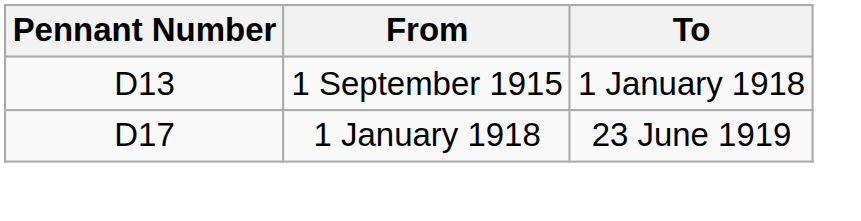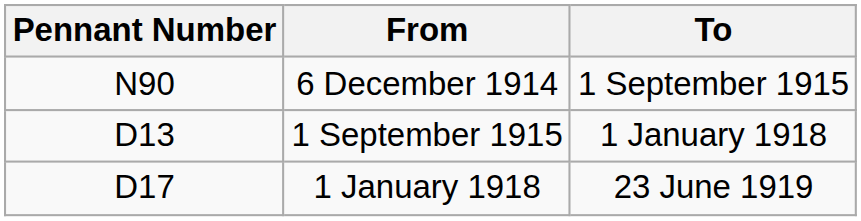 <table class="wikitable" style="text-align:center">
 <tr>
 <th>Pennant Number</th>
 <th>From</th>
 <th>To</th>
+</tr>
+<tr>
+<td>N90</td>
+<td>6 December 1914</td>
+<td>1 September 1915</td>
 </tr>
 <tr>
 <td>D13</td>
 <td>1 September 1915</td>
 <td>1 January 1918</td>
 </tr>
 <tr>
 <td>D17</td>
 <td>1 January 1918</td>
 <td>23 June 1919</td>
 </tr>
 </table>
